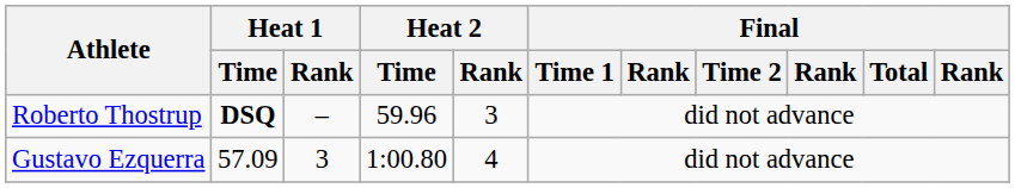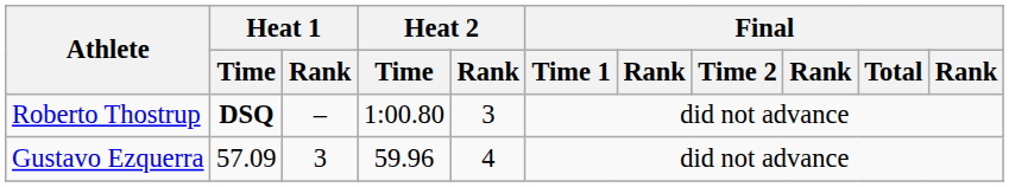 <table class="wikitable" style="font-size:90%">
 <tr>
 <th rowspan="2">Athlete</th>
 <th colspan="2">Heat 1</th>
 <th colspan="2">Heat 2</th>
 <th colspan="6">Final</th>
 </tr>
 <tr>
 <th>Time</th>
 <th>Rank</th>
 <th>Time</th>
 <th>Rank</th>
 <th>Time 1</th>
 <th>Rank</th>
 <th>Time 2</th>
 <th>Rank</th>
 <th>Total</th>
 <th>Rank</th>
 </tr>
 <tr>
 <td><a href='#'>Roberto Thostrup</a></td>
 <td align="center"><strong>DSQ</strong></td>
 <td align="center">–</td>
-<td align="center">59.96</td>
+<td align="center">1:00.80</td>
 <td align="center">3</td>
 <td colspan="6" align="center">did not advance</td>
 </tr>
 <tr>
 <td><a href='#'>Gustavo Ezquerra</a></td>
 <td align="center">57.09</td>
 <td align="center">3</td>
-<td align="center">1:00.80</td>
+<td align="center">59.96</td>
 <td align="center">4</td>
 <td colspan="6" align="center">did not advance</td>
 </tr>
 </table>
